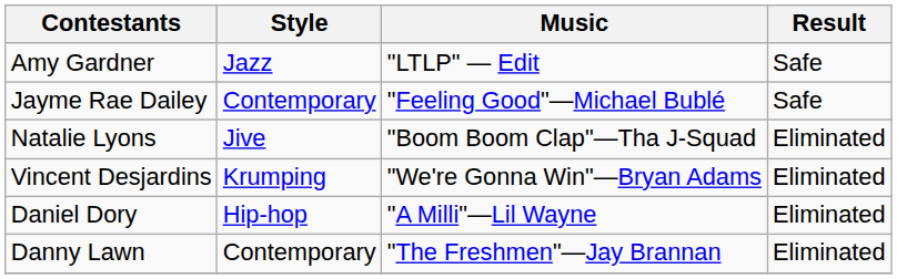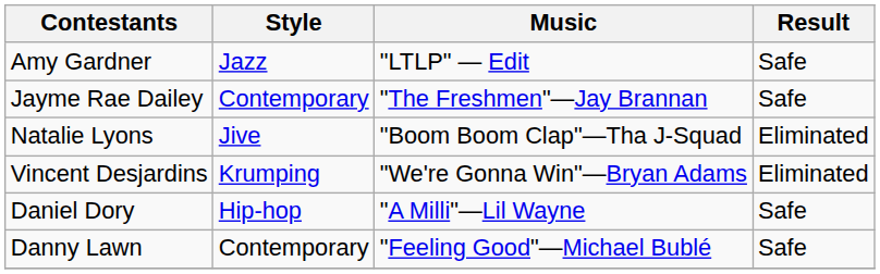 <table class="wikitable">
 <tr>
 <th>Contestants</th>
 <th>Style</th>
 <th>Music</th>
 <th>Result</th>
 </tr>
 <tr>
 <td>Amy Gardner</td>
 <td><a href='#'>Jazz</a></td>
 <td>"LTLP" — <a href='#'>Edit</a></td>
 <td>Safe</td>
 </tr>
 <tr>
 <td>Jayme Rae Dailey</td>
 <td><a href='#'>Contemporary</a></td>
-<td>"<a href='#'>Feeling Good</a>"—<a href='#'>Michael Bublé</a></td>
+<td>"<a href='#'>The Freshmen</a>"—<a href='#'>Jay Brannan</a></td>
 <td>Safe</td>
 </tr>
 <tr>
 <td>Natalie Lyons</td>
 <td><a href='#'>Jive</a></td>
 <td>"Boom Boom Clap"—Tha J-Squad</td>
 <td>Eliminated</td>
 </tr>
 <tr>
 <td>Vincent Desjardins</td>
 <td><a href='#'>Krumping</a></td>
 <td>"We're Gonna Win"—<a href='#'>Bryan Adams</a></td>
 <td>Eliminated</td>
 </tr>
 <tr>
 <td>Daniel Dory</td>
 <td><a href='#'>Hip-hop</a></td>
 <td>"<a href='#'>A Milli</a>"—<a href='#'>Lil Wayne</a></td>
-<td>Eliminated</td>
+<td>Safe</td>
 </tr>
 <tr>
 <td>Danny Lawn</td>
 <td>Contemporary</td>
-<td>"<a href='#'>The Freshmen</a>"—<a href='#'>Jay Brannan</a></td>
-<td>Eliminated</td>
+<td>"<a href='#'>Feeling Good</a>"—<a href='#'>Michael Bublé</a></td>
+<td>Safe</td>
 </tr>
 <tr>
 </tr>
 </table>
